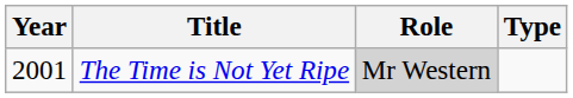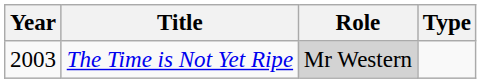 <table class="wikitable">
 <tr>
 <th>Year</th>
 <th>Title</th>
 <th>Role</th>
 <th>Type</th>
 </tr>
 <tr>
-<td>2001</td>
+<td>2003</td>
 <td><em><a href='#'>The Time is Not Yet Ripe</a></em></td>
 <td style="background: lightgrey;">Mr Western</td>
 <td></td>
 </tr>
 </table>
